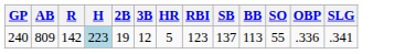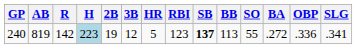 <table class="wikitable">
 <tr>
 <th><a href='#'>GP</a></th>
 <th><a href='#'>AB</a></th>
 <th><a href='#'>R</a></th>
 <th><a href='#'>H</a></th>
 <th><a href='#'>2B</a></th>
 <th><a href='#'>3B</a></th>
 <th><a href='#'>HR</a></th>
 <th><a href='#'>RBI</a></th>
 <th><a href='#'>SB</a></th>
 <th><a href='#'>BB</a></th>
 <th><a href='#'>SO</a></th>
+<th><a href='#'>BA</a></th>
 <th><a href='#'>OBP</a></th>
 <th><a href='#'>SLG</a></th>
 </tr>
 <tr align=center>
 <td>240</td>
-<td>809</td>
+<td>819</td>
 <td>142</td>
 <td style="background: lightblue;">223</td>
 <td>19</td>
 <td>12</td>
 <td>5</td>
 <td>123</td>
-<td>137</td>
+<td><strong>137</strong></td>
 <td>113</td>
 <td>55</td>
+<td>.272</td>
 <td>.336</td>
 <td>.341</td>
 </tr>
 </table>
